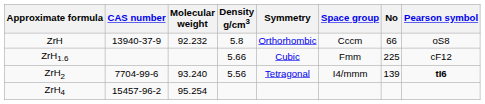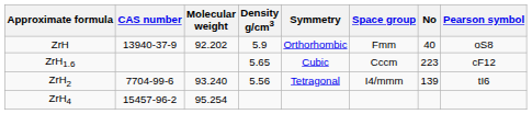 <table class="wikitable" style="text-align:center">
 <tr>
 <th>Approximate formula</th>
 <th><a href='#'>CAS number</a></th>
 <th>Molecular <br>weight</th>
 <th>Density<br>g/cm<sup>3</sup></th>
 <th>Symmetry</th>
 <th><a href='#'>Space group</a></th>
 <th>No</th>
 <th><a href='#'>Pearson symbol</a></th>
 </tr>
 <tr>
 <td>ZrH</td>
 <td>13940-37-9</td>
-<td>92.232</td>
-<td>5.8</td>
+<td>92.202</td>
+<td>5.9</td>
 <td><a href='#'>Orthorhombic</a></td>
-<td>Cccm</td>
-<td>66</td>
+<td>Fmm</td>
+<td>40</td>
 <td>oS8</td>
 </tr>
 <tr>
 <td>ZrH<sub>1.6</sub></td>
 <td></td>
 <td></td>
-<td>5.66</td>
+<td>5.65</td>
 <td><a href='#'>Cubic</a></td>
-<td>Fmm</td>
-<td>225</td>
+<td>Cccm</td>
+<td>223</td>
 <td>cF12</td>
 </tr>
 <tr>
 <td>ZrH<sub>2</sub></td>
 <td>7704-99-6</td>
 <td>93.240</td>
 <td>5.56</td>
 <td><a href='#'>Tetragonal</a></td>
 <td>I4/mmm</td>
 <td>139</td>
-<td><strong>tI6</strong></td>
+<td>tI6</td>
 </tr>
 <tr>
 <td>ZrH<sub>4</sub></td>
 <td>15457-96-2</td>
 <td>95.254</td>
 <td></td>
 <td></td>
 <td></td>
 <td></td>
 <td></td>
 </tr>
 </table>
